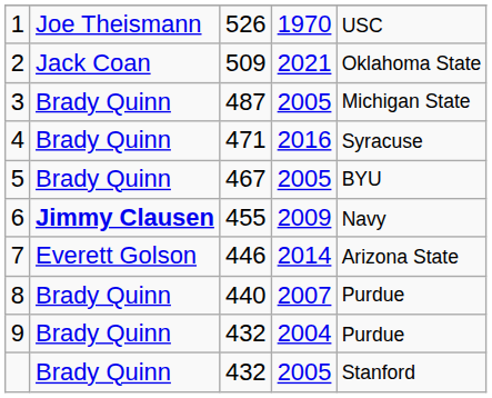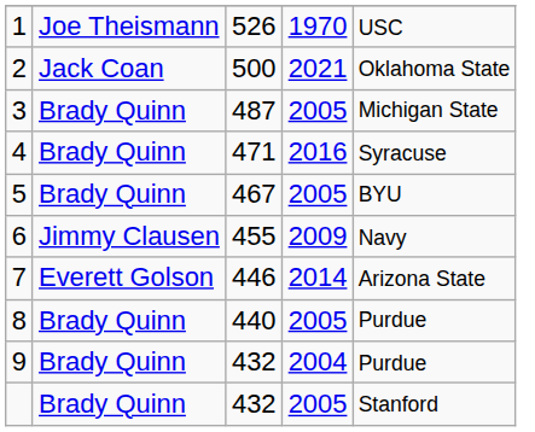 <table class="wikitable">
 <tr>
 </tr>
 <tr>
 <td>1</td>
 <td><a href='#'>Joe Theismann</a></td>
 <td>526</td>
 <td><a href='#'>1970</a></td>
 <td style="font-size:80%;">USC</td>
 </tr>
 <tr>
 <td>2</td>
 <td><a href='#'>Jack Coan</a></td>
-<td>509</td>
+<td>500</td>
 <td><a href='#'>2021</a></td>
 <td style="font-size:80%;">Oklahoma State</td>
 </tr>
 <tr>
 <td>3</td>
 <td><a href='#'>Brady Quinn</a></td>
 <td>487</td>
 <td><a href='#'>2005</a></td>
 <td style="font-size:80%;">Michigan State</td>
 </tr>
 <tr>
 <td>4</td>
 <td><a href='#'>Brady Quinn</a></td>
 <td>471</td>
 <td><a href='#'>2016</a></td>
 <td style="font-size:80%;">Syracuse</td>
 </tr>
 <tr>
 <td>5</td>
 <td><a href='#'>Brady Quinn</a></td>
 <td>467</td>
 <td><a href='#'>2005</a></td>
 <td style="font-size:80%;">BYU</td>
 </tr>
 <tr>
 <td>6</td>
-<td><strong><a href='#'>Jimmy Clausen</a></strong></td>
+<td><a href='#'>Jimmy Clausen</a></td>
 <td>455</td>
 <td><a href='#'>2009</a></td>
 <td style="font-size:80%;">Navy</td>
 </tr>
 <tr>
 <td>7</td>
 <td><a href='#'>Everett Golson</a></td>
 <td>446</td>
 <td><a href='#'>2014</a></td>
 <td style="font-size:80%;">Arizona State</td>
 </tr>
 <tr>
 <td>8</td>
 <td><a href='#'>Brady Quinn</a></td>
 <td>440</td>
-<td><a href='#'>2007</a></td>
+<td><a href='#'>2005</a></td>
 <td style="font-size:80%;">Purdue</td>
 </tr>
 <tr>
 <td>9</td>
 <td><a href='#'>Brady Quinn</a></td>
 <td>432</td>
 <td><a href='#'>2004</a></td>
 <td style="font-size:80%;">Purdue</td>
 </tr>
 <tr>
 <td></td>
 <td><a href='#'>Brady Quinn</a></td>
 <td>432</td>
 <td><a href='#'>2005</a></td>
 <td style="font-size:80%;">Stanford</td>
 </tr>
 </table>
